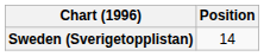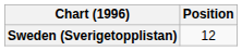 <table class="wikitable plainrowheaders" style="text-align:center">
 <tr>
 <th scope="col">Chart (1996)</th>
 <th scope="col">Position</th>
 </tr>
 <tr>
 <th scope="row">Sweden (Sverigetopplistan)</th>
-<td>14</td>
+<td>12</td>
 </tr>
 </table>
